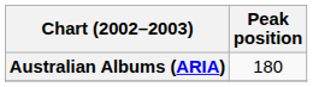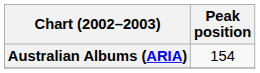 <table class="wikitable sortable plainrowheaders">
 <tr>
 <th scope="col">Chart (2002–2003)</th>
 <th scope="col">Peak<br>position</th>
 </tr>
 <tr>
 <th scope="row">Australian Albums (<a href='#'>ARIA</a>)</th>
-<td align="center">180</td>
+<td align="center">154</td>
 </tr>
 <tr>
 </tr>
 <tr>
 </tr>
 </table>
